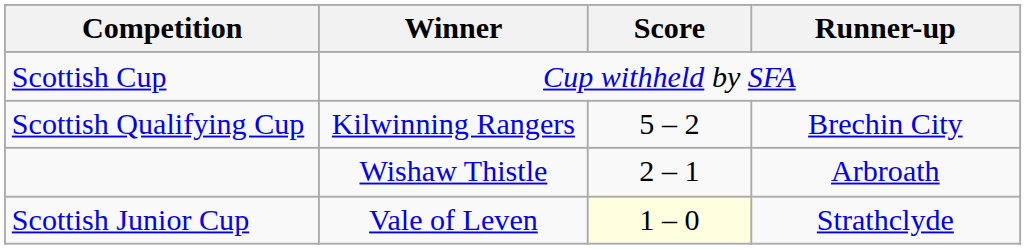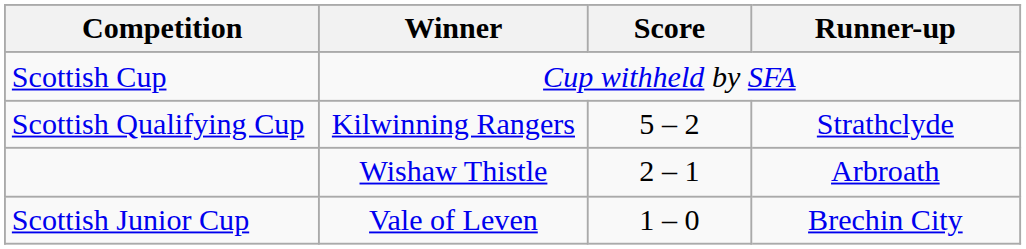 <table class="wikitable" style="text-align: center;">
 <tr>
 <th width=160>Competition</th>
 <th width=135>Winner</th>
 <th width=80>Score</th>
 <th width=135>Runner-up</th>
 </tr>
 <tr>
 <td align=left><a href='#'>Scottish Cup</a></td>
 <td colspan = "3"><em><a href='#'>Cup withheld</a> by  <a href='#'>SFA</a></em></td>
 </tr>
 <tr>
 <td align=left><a href='#'>Scottish Qualifying Cup</a></td>
 <td><a href='#'>Kilwinning Rangers</a></td>
 <td>5 – 2</td>
-<td><a href='#'>Brechin City</a></td>
+<td><a href='#'>Strathclyde</a></td>
 </tr>
 <tr>
 <td align=left></td>
 <td><a href='#'>Wishaw Thistle</a></td>
 <td>2 – 1</td>
 <td><a href='#'>Arbroath</a></td>
 </tr>
 <tr>
 <td align=left><a href='#'>Scottish Junior Cup</a></td>
 <td><a href='#'>Vale of Leven</a></td>
-<td style="background: lightyellow;">1 – 0</td>
-<td><a href='#'>Strathclyde</a></td>
+<td>1 – 0</td>
+<td><a href='#'>Brechin City</a></td>
 </tr>
 </table>
